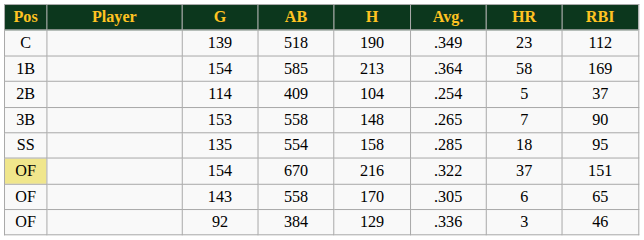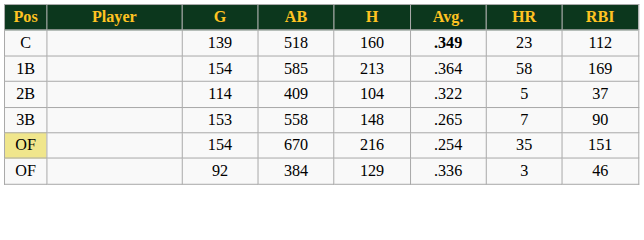 <table class="wikitable sortable">
 <tr>
 <th style="background:#0C371D;color:#ffc322;" width="5%">Pos</th>
 <th style="background:#0C371D;color:#ffc322;" width="16%">Player</th>
 <th style="background:#0C371D;color:#ffc322;" width="9%">G</th>
 <th style="background:#0C371D;color:#ffc322;" width="9%">AB</th>
 <th style="background:#0C371D;color:#ffc322;" width="9%">H</th>
 <th style="background:#0C371D;color:#ffc322;" width="9%">Avg.</th>
 <th style="background:#0C371D;color:#ffc322;" width="9%">HR</th>
 <th style="background:#0C371D;color:#ffc322;" width="9%">RBI</th>
 </tr>
 <tr align="center">
 <td>C</td>
 <td></td>
 <td>139</td>
 <td>518</td>
-<td>190</td>
-<td>.349</td>
+<td>160</td>
+<td><strong>.349</strong></td>
 <td>23</td>
 <td>112</td>
 </tr>
 <tr align="center">
 <td>1B</td>
 <td></td>
 <td>154</td>
 <td>585</td>
 <td>213</td>
 <td>.364</td>
 <td>58</td>
 <td>169</td>
 </tr>
 <tr align="center">
 <td>2B</td>
 <td></td>
 <td>114</td>
 <td>409</td>
 <td>104</td>
-<td>.254</td>
+<td>.322</td>
 <td>5</td>
 <td>37</td>
 </tr>
 <tr align="center">
 <td>3B</td>
 <td></td>
 <td>153</td>
 <td>558</td>
 <td>148</td>
 <td>.265</td>
 <td>7</td>
 <td>90</td>
 </tr>
 <tr align="center">
-<td>SS</td>
-<td></td>
-<td>135</td>
-<td>554</td>
-<td>158</td>
-<td>.285</td>
-<td>18</td>
-<td>95</td>
-</tr>
-<tr align="center">
 <td style="background: khaki;">OF</td>
 <td></td>
 <td>154</td>
 <td>670</td>
 <td>216</td>
-<td>.322</td>
-<td>37</td>
+<td>.254</td>
+<td>35</td>
 <td>151</td>
-</tr>
-<tr align="center">
-<td>OF</td>
-<td></td>
-<td>143</td>
-<td>558</td>
-<td>170</td>
-<td>.305</td>
-<td>6</td>
-<td>65</td>
 </tr>
 <tr align="center">
 <td>OF</td>
 <td></td>
 <td>92</td>
 <td>384</td>
 <td>129</td>
 <td>.336</td>
 <td>3</td>
 <td>46</td>
 </tr>
 </table>
